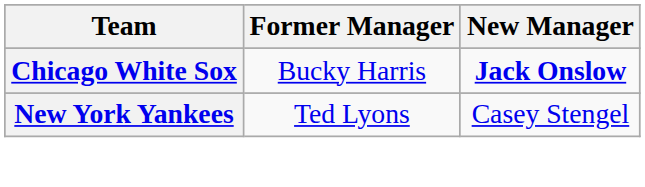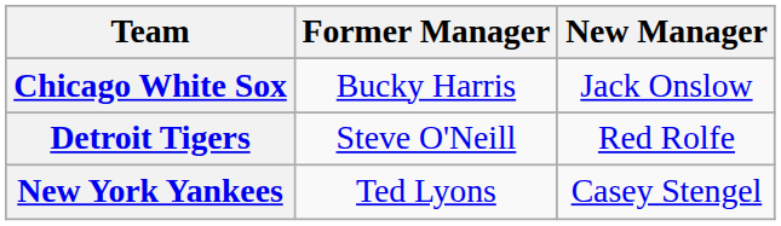 <table class="wikitable plainrowheaders" style="text-align:center;">
 <tr>
 <th>Team</th>
 <th>Former Manager</th>
 <th>New Manager</th>
 </tr>
 <tr>
 <th scope="row" style="text-align:center;"><a href='#'>Chicago White Sox</a></th>
 <td><a href='#'>Bucky Harris</a></td>
-<td><strong><a href='#'>Jack Onslow</a></strong></td>
+<td><a href='#'>Jack Onslow</a></td>
+</tr>
+<tr>
+<th scope="row" style="text-align:center;"><a href='#'>Detroit Tigers</a></th>
+<td><a href='#'>Steve O'Neill</a></td>
+<td><a href='#'>Red Rolfe</a></td>
 </tr>
 <tr>
 <th scope="row" style="text-align:center;"><a href='#'>New York Yankees</a></th>
 <td><a href='#'>Ted Lyons</a></td>
 <td><a href='#'>Casey Stengel</a></td>
 </tr>
 </table>
